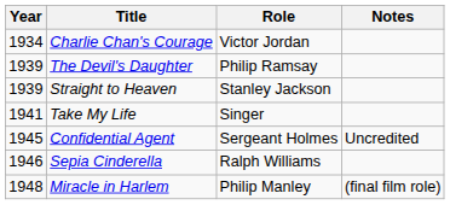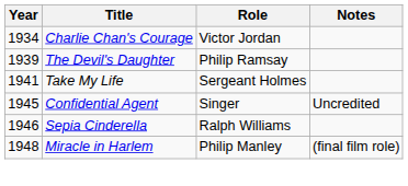 <table class="wikitable">
 <tr>
 <th>Year</th>
 <th>Title</th>
 <th>Role</th>
 <th>Notes</th>
 </tr>
 <tr>
 <td>1934</td>
 <td><em><a href='#'>Charlie Chan's Courage</a></em></td>
 <td>Victor Jordan</td>
 <td></td>
 </tr>
 <tr>
 <td>1939</td>
 <td><em><a href='#'>The Devil's Daughter</a></em></td>
 <td>Philip Ramsay</td>
 <td></td>
 </tr>
 <tr>
-<td>1939</td>
-<td><em>Straight to Heaven</em></td>
-<td>Stanley Jackson</td>
-<td></td>
-</tr>
-<tr>
 <td>1941</td>
 <td><em>Take My Life</em></td>
-<td>Singer</td>
+<td>Sergeant Holmes</td>
 <td></td>
 </tr>
 <tr>
 <td>1945</td>
 <td><em><a href='#'>Confidential Agent</a></em></td>
-<td>Sergeant Holmes</td>
+<td>Singer</td>
 <td>Uncredited</td>
 </tr>
 <tr>
 <td>1946</td>
 <td><em><a href='#'>Sepia Cinderella</a></em></td>
 <td>Ralph Williams</td>
 <td></td>
 </tr>
 <tr>
 <td>1948</td>
 <td><em><a href='#'>Miracle in Harlem</a></em></td>
 <td>Philip Manley</td>
 <td>(final film role)</td>
 </tr>
 </table>
